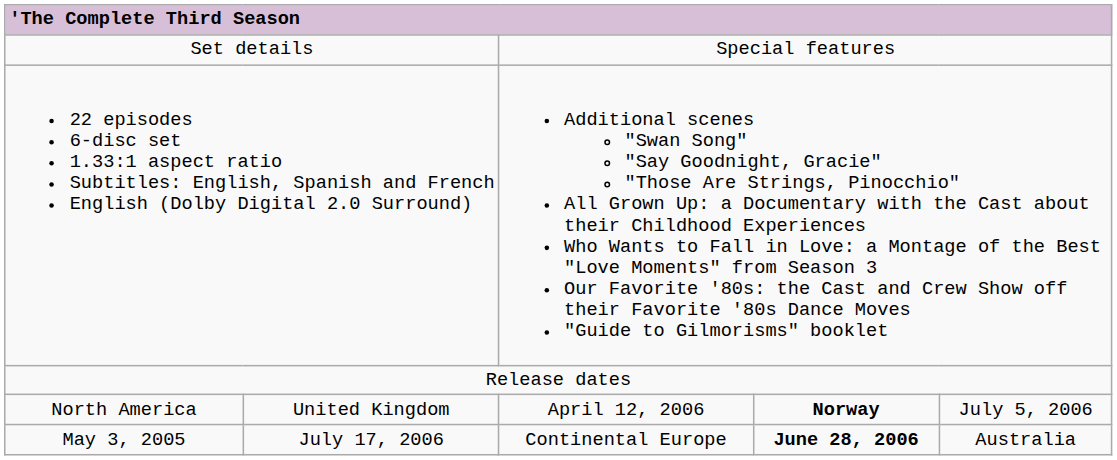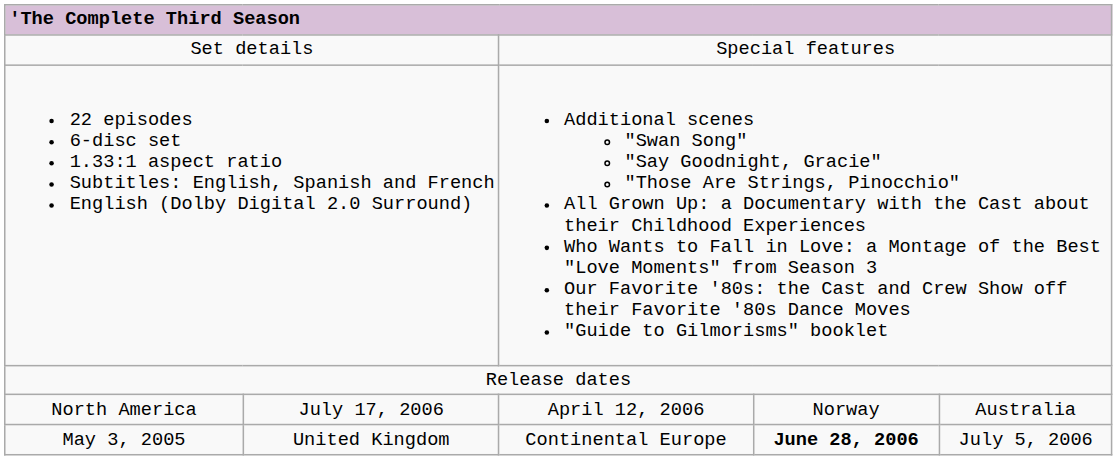 <table class="wikitable" style="font-size: 95%;">
 <tr style="background:thistle;">
 <td colspan="5"><strong>'The Complete Third Season</strong></td>
 </tr>
 <tr style="text-align:center;">
 <td style="width:300px;" colspan="2">Set details</td>
 <td style="width:300px;" colspan="3">Special features</td>
 </tr>
 <tr valign="top">
 <td colspan="2" style="text-align:left;"><br><ul><li>22 episodes</li><li>6-disc set</li><li>1.33:1 aspect ratio</li><li>Subtitles: English, Spanish and French</li><li>English (Dolby Digital 2.0 Surround)</li></ul></td>
 <td colspan="3" style="text-align:left; width:400px;"><br><ul><li>Additional scenes<ul><li>"Swan Song"</li><li>"Say Goodnight, Gracie"</li><li>"Those Are Strings, Pinocchio"</li></ul></li><li>All Grown Up: a Documentary with the Cast about their Childhood Experiences</li><li>Who Wants to Fall in Love: a Montage of the Best "Love Moments" from Season 3</li><li>Our Favorite '80s: the Cast and Crew Show off their Favorite '80s Dance Moves</li><li>"Guide to Gilmorisms" booklet</li></ul></td>
 </tr>
 <tr>
 <td colspan="5" style="text-align:center;">Release dates</td>
 </tr>
 <tr style="text-align:center;">
 <td>North America</td>
-<td>United Kingdom</td>
+<td>July 17, 2006</td>
 <td>April 12, 2006</td>
-<td><strong>Norway</strong></td>
-<td>July 5, 2006</td>
+<td>Norway</td>
+<td>Australia</td>
 </tr>
 <tr style="text-align:center;">
 <td>May 3, 2005</td>
-<td>July 17, 2006</td>
+<td>United Kingdom</td>
 <td>Continental Europe</td>
 <td><strong>June 28, 2006</strong></td>
-<td>Australia</td>
+<td>July 5, 2006</td>
 </tr>
 </table>
